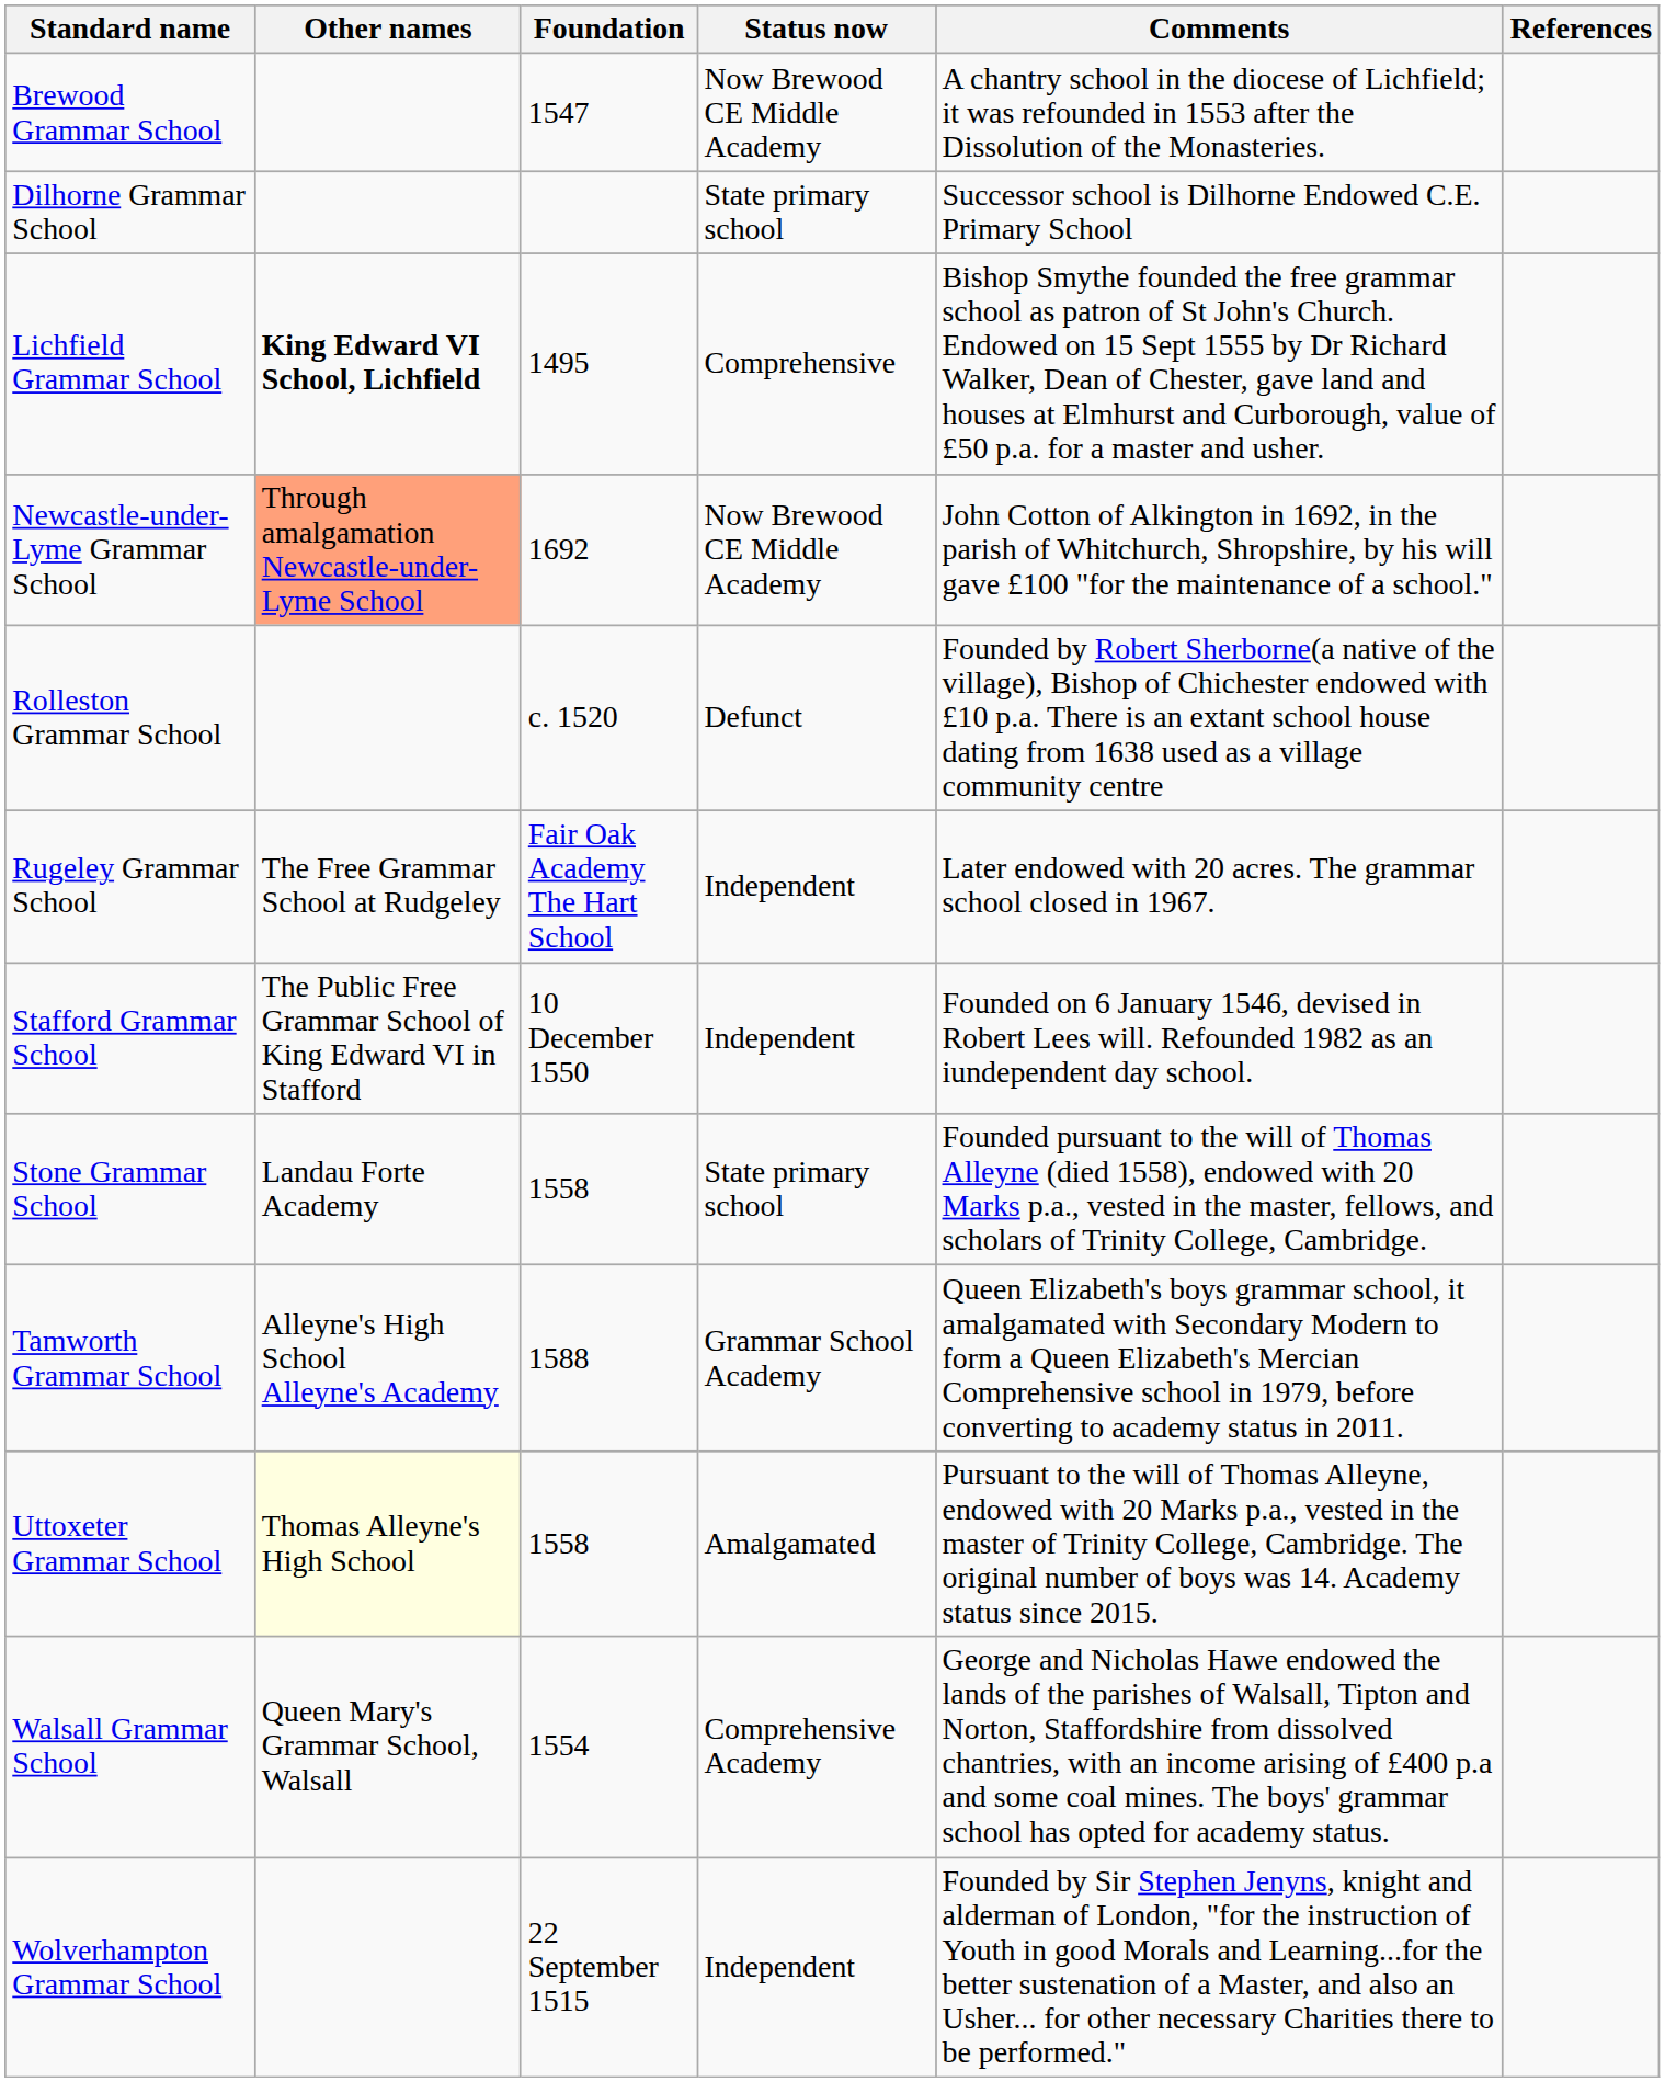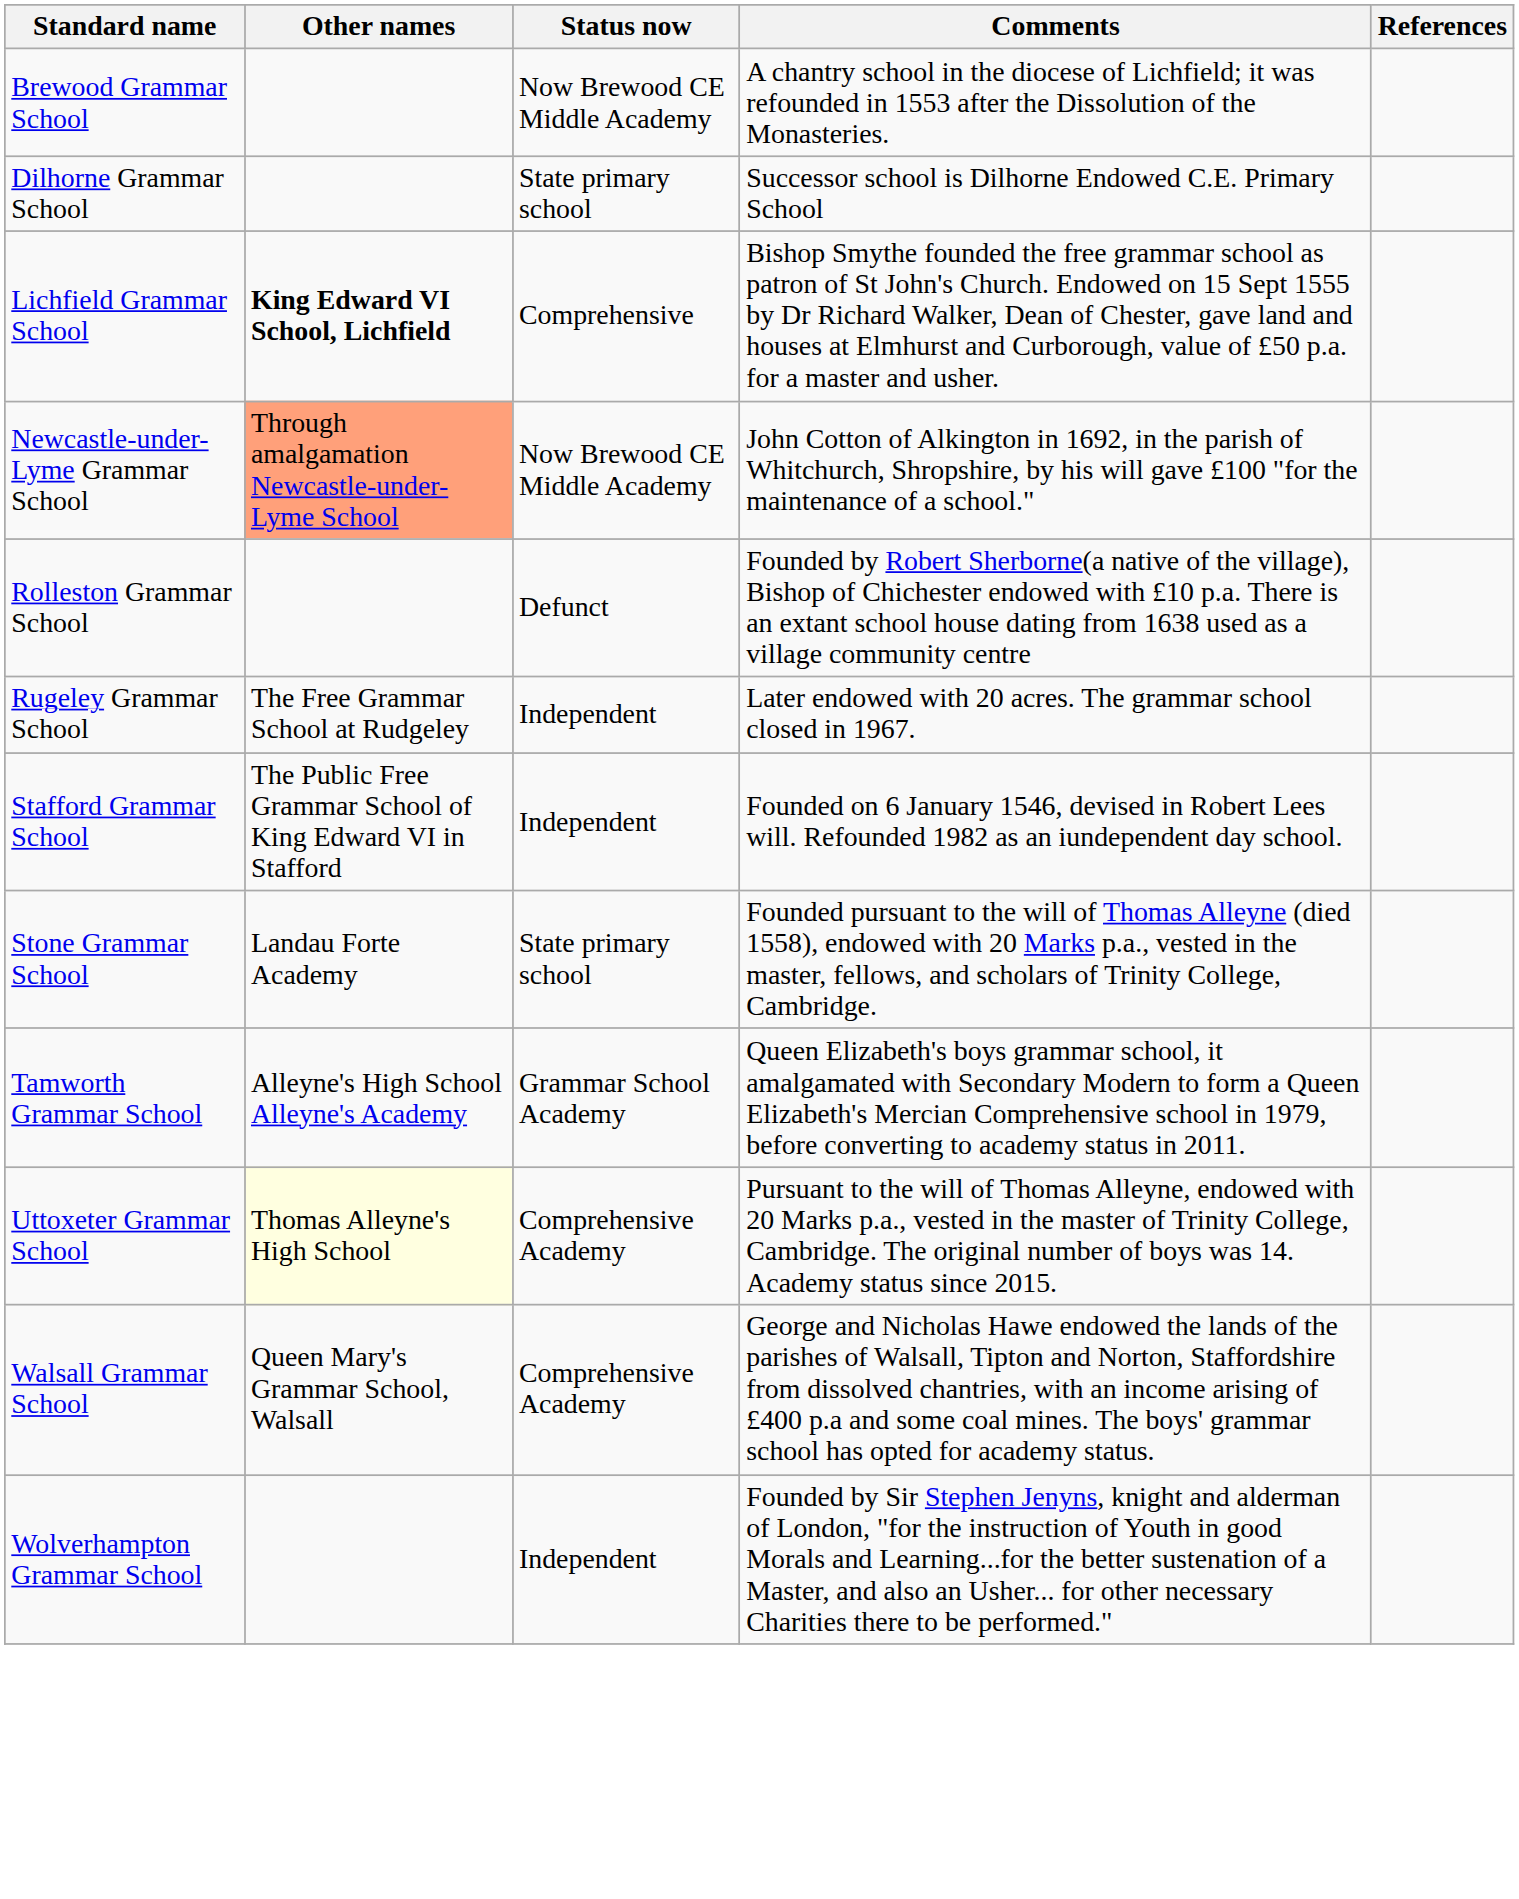 <table class="wikitable">
 <tr>
 <th>Standard name</th>
 <th>Other names</th>
-<th>Foundation</th>
 <th>Status now</th>
 <th>Comments</th>
 <th>References</th>
 </tr>
 <tr>
 <td><a href='#'>Brewood Grammar School</a></td>
 <td></td>
-<td>1547</td>
 <td>Now Brewood CE Middle Academy</td>
 <td>A chantry school in the diocese of Lichfield; it was refounded in 1553 after the Dissolution of the Monasteries.</td>
 <td></td>
 </tr>
 <tr>
 <td><a href='#'>Dilhorne</a> Grammar School</td>
-<td></td>
 <td></td>
 <td>State primary school</td>
 <td>Successor school is Dilhorne Endowed C.E. Primary School</td>
 <td></td>
 </tr>
 <tr>
 <td><a href='#'>Lichfield Grammar School</a></td>
 <td><strong>King Edward VI School, Lichfield</strong></td>
-<td>1495</td>
 <td>Comprehensive</td>
 <td>Bishop Smythe founded the free grammar school as patron of St John's Church. Endowed on 15 Sept 1555 by Dr Richard Walker, Dean of Chester, gave land and houses at Elmhurst and Curborough, value of £50 p.a. for a master and usher.</td>
 <td></td>
 </tr>
 <tr>
 <td><a href='#'>Newcastle-under-Lyme</a> Grammar School</td>
 <td style="background: lightsalmon;">Through amalgamation <a href='#'>Newcastle-under-Lyme School</a></td>
-<td>1692</td>
 <td>Now Brewood CE Middle Academy</td>
 <td>John Cotton of Alkington in 1692, in the parish of Whitchurch, Shropshire, by his will gave £100 "for the maintenance of a school."</td>
 <td></td>
 </tr>
 <tr>
 <td><a href='#'>Rolleston</a> Grammar School</td>
 <td></td>
-<td>c. 1520</td>
 <td>Defunct</td>
 <td>Founded by <a href='#'>Robert Sherborne</a>(a native of the village), Bishop of Chichester endowed with £10 p.a. There is an extant school house dating from 1638 used as a village community centre</td>
 <td></td>
 </tr>
 <tr>
 <td><a href='#'>Rugeley</a> Grammar School</td>
 <td>The Free Grammar School at Rudgeley</td>
-<td><a href='#'>Fair Oak Academy</a><br><a href='#'>The Hart School</a></td>
 <td>Independent</td>
 <td>Later endowed with 20 acres. The grammar school closed in 1967.</td>
 <td></td>
 </tr>
 <tr>
 <td><a href='#'>Stafford Grammar School</a></td>
 <td>The Public Free Grammar School of King Edward VI in Stafford</td>
-<td>10 December 1550</td>
 <td>Independent</td>
 <td>Founded on 6 January 1546, devised in Robert Lees will. Refounded 1982 as an iundependent day school.</td>
 <td></td>
 </tr>
 <tr>
 <td><a href='#'>Stone Grammar School</a></td>
 <td>Landau Forte Academy</td>
-<td>1558</td>
 <td>State primary school</td>
 <td>Founded pursuant to the will of <a href='#'>Thomas Alleyne</a> (died 1558), endowed with 20 <a href='#'>Marks</a> p.a., vested in the master, fellows, and scholars of Trinity College, Cambridge.</td>
 <td></td>
 </tr>
 <tr>
 <td><a href='#'>Tamworth Grammar School</a></td>
 <td>Alleyne's High School<br><a href='#'>Alleyne's Academy</a></td>
-<td>1588</td>
 <td>Grammar School<br>Academy</td>
 <td>Queen Elizabeth's boys grammar school, it amalgamated with Secondary Modern to form a Queen Elizabeth's Mercian Comprehensive school in 1979, before converting to academy status in 2011.</td>
 <td></td>
 </tr>
 <tr>
 <td><a href='#'>Uttoxeter Grammar School</a></td>
 <td style="background: lightyellow;">Thomas Alleyne's High School</td>
-<td>1558</td>
-<td>Amalgamated</td>
+<td>Comprehensive Academy</td>
 <td>Pursuant to the will of Thomas Alleyne, endowed with 20 Marks p.a., vested in the master of Trinity College, Cambridge. The original number of boys was 14. Academy status since 2015.</td>
 <td></td>
 </tr>
 <tr>
 <td><a href='#'>Walsall Grammar School</a></td>
 <td>Queen Mary's Grammar School, Walsall</td>
-<td>1554</td>
 <td>Comprehensive Academy</td>
 <td>George and Nicholas Hawe endowed the lands of the parishes of Walsall, Tipton and Norton, Staffordshire from dissolved chantries, with an income arising of £400 p.a and some coal mines. The boys' grammar school has opted for academy status.</td>
 <td></td>
 </tr>
 <tr>
 <td><a href='#'>Wolverhampton Grammar School</a></td>
 <td></td>
-<td>22 September 1515</td>
 <td>Independent</td>
 <td>Founded by Sir <a href='#'>Stephen Jenyns</a>, knight and alderman of London, "for the instruction of Youth in good Morals and Learning...for the better sustenation of a Master, and also an Usher... for other necessary Charities there to be performed."</td>
 <td></td>
 </tr>
 </table>
